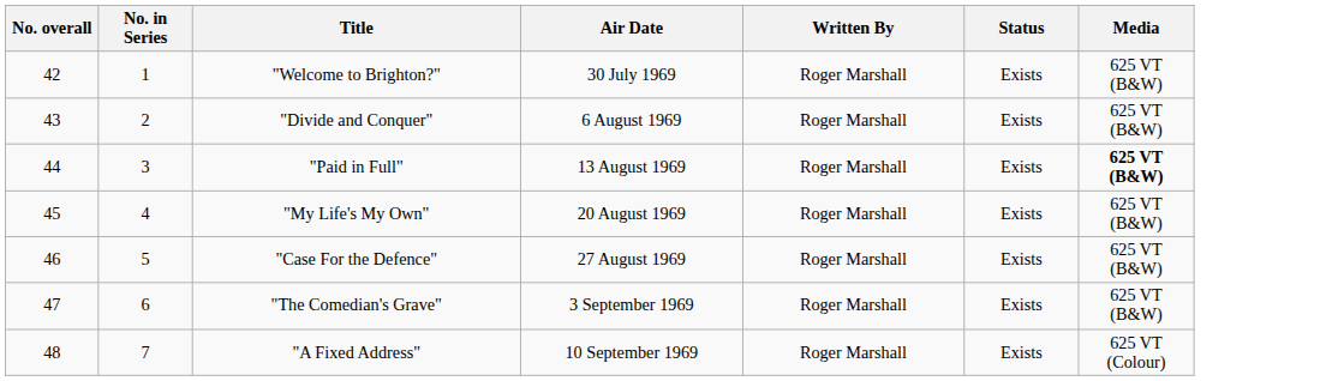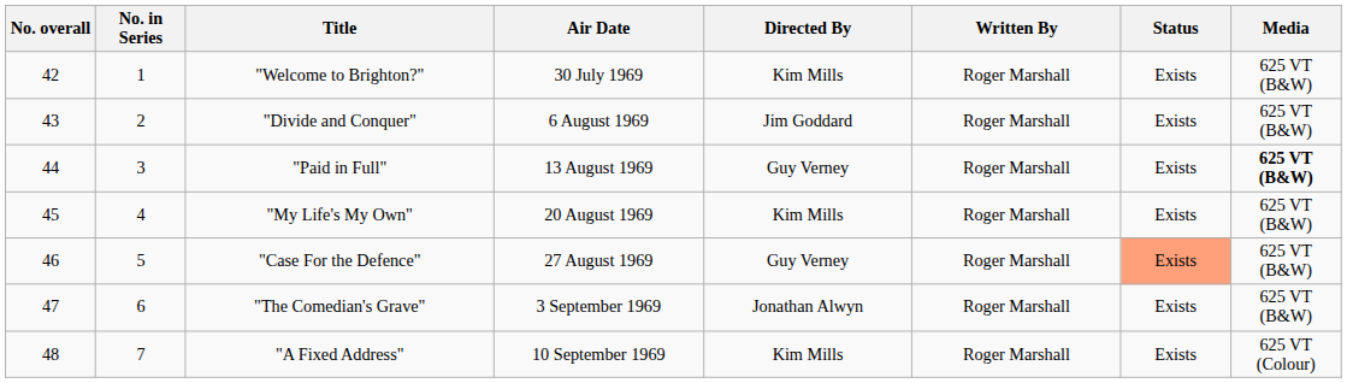 <table class="wikitable" style="text-align: center">
 <tr>
 <th scope="col" style="width:80px;">No. overall</th>
 <th scope="col" style="width:80px;">No. in Series</th>
 <th scope="col" style="width:300px;">Title</th>
 <th scope="col" style="width:200px;">Air Date</th>
+<th scope="col" style="width:200px;">Directed By</th>
 <th scope="col" style="width:200px;">Written By</th>
 <th scope="col" style="width:100px;">Status</th>
 <th scope="col" style="width:100px;">Media</th>
 </tr>
 <tr>
 <td>42</td>
 <td>1</td>
 <td>"Welcome to Brighton?"</td>
 <td>30 July 1969</td>
+<td>Kim Mills</td>
 <td>Roger Marshall</td>
 <td>Exists</td>
 <td>625 VT (B&W)</td>
 </tr>
 <tr>
 <td>43</td>
 <td>2</td>
 <td>"Divide and Conquer"</td>
 <td>6 August 1969</td>
+<td>Jim Goddard</td>
 <td>Roger Marshall</td>
 <td>Exists</td>
 <td>625 VT (B&W)</td>
 </tr>
 <tr>
 <td>44</td>
 <td>3</td>
 <td>"Paid in Full"</td>
 <td>13 August 1969</td>
+<td>Guy Verney</td>
 <td>Roger Marshall</td>
 <td>Exists</td>
 <td><strong>625 VT (B&W)</strong></td>
 </tr>
 <tr>
 <td>45</td>
 <td>4</td>
 <td>"My Life's My Own" </td>
 <td>20 August 1969</td>
+<td>Kim Mills</td>
 <td>Roger Marshall</td>
 <td>Exists</td>
 <td>625 VT (B&W)</td>
 </tr>
 <tr>
 <td>46</td>
 <td>5</td>
 <td>"Case For the Defence"</td>
 <td>27 August 1969</td>
+<td>Guy Verney</td>
 <td>Roger Marshall</td>
-<td>Exists</td>
+<td style="background: lightsalmon;">Exists</td>
 <td>625 VT (B&W)</td>
 </tr>
 <tr>
 <td>47</td>
 <td>6</td>
 <td>"The Comedian's Grave"</td>
 <td>3 September 1969</td>
+<td>Jonathan Alwyn</td>
 <td>Roger Marshall</td>
 <td>Exists</td>
 <td>625 VT (B&W)</td>
 </tr>
 <tr>
 <td>48</td>
 <td>7</td>
 <td>"A Fixed Address"</td>
 <td>10 September 1969</td>
+<td>Kim Mills</td>
 <td>Roger Marshall</td>
 <td>Exists</td>
 <td>625 VT (Colour)</td>
 </tr>
 </table>
